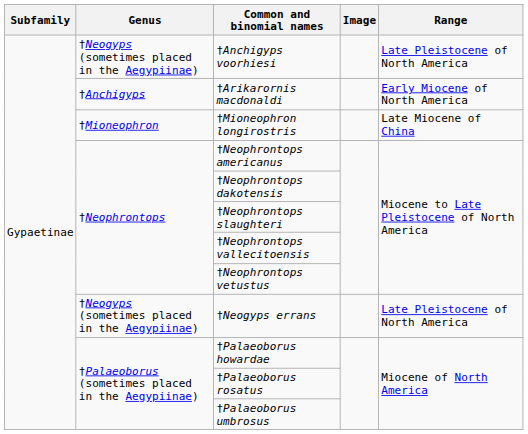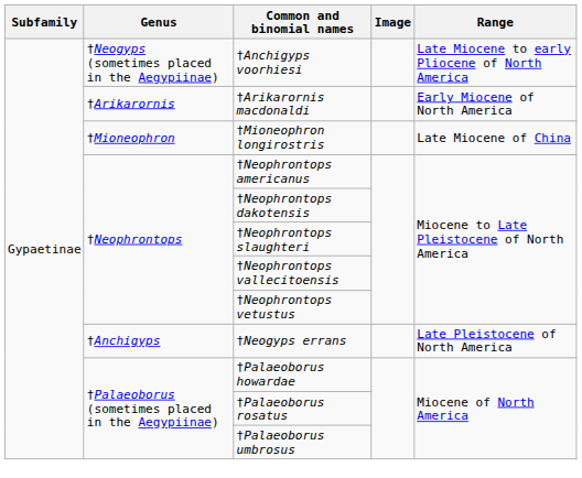 <table class="wikitable sortable">
 <tr>
 <th>Subfamily</th>
 <th>Genus</th>
 <th>Common and binomial names</th>
 <th class="unsortable">Image</th>
 <th>Range</th>
 </tr>
 <tr>
 <td rowspan="12">Gypaetinae</td>
 <td>†<em><a href='#'>Neogyps</a></em><br>(sometimes placed in the <a href='#'>Aegypiinae</a>)</td>
 <td>†<em>Anchigyps voorhiesi</em></td>
 <td></td>
-<td><a href='#'>Late Pleistocene</a> of North America</td>
+<td><a href='#'>Late Miocene</a> to <a href='#'>early Pliocene</a> of <a href='#'>North America</a></td>
 </tr>
 <tr>
-<td>†<em><a href='#'>Anchigyps</a></em></td>
+<td>†<em><a href='#'>Arikarornis</a></em></td>
 <td>†<em>Arikarornis macdonaldi</em></td>
 <td></td>
 <td><a href='#'>Early Miocene</a> of North America</td>
 </tr>
 <tr>
 <td>†<em><a href='#'>Mioneophron</a></em></td>
 <td>†<em>Mioneophron longirostris</em></td>
 <td></td>
 <td>Late Miocene of <a href='#'>China</a></td>
 </tr>
 <tr>
 <td rowspan="5">†<em><a href='#'>Neophrontops</a></em></td>
 <td>†<em>Neophrontops americanus</em></td>
 <td rowspan="5"></td>
 <td rowspan="5">Miocene to <a href='#'>Late Pleistocene</a> of North America</td>
 </tr>
 <tr>
 <td>†<em>Neophrontops dakotensis</em></td>
 </tr>
 <tr>
 <td>†<em>Neophrontops slaughteri</em></td>
 </tr>
 <tr>
 <td>†<em>Neophrontops vallecitoensis</em></td>
 </tr>
 <tr>
 <td>†<em>Neophrontops vetustus</em></td>
 </tr>
 <tr>
-<td>†<em><a href='#'>Neogyps</a></em><br>(sometimes placed in the <a href='#'>Aegypiinae</a>)</td>
+<td>†<em><a href='#'>Anchigyps</a></em></td>
 <td>†<em>Neogyps errans</em></td>
 <td></td>
 <td><a href='#'>Late Pleistocene</a> of North America</td>
 </tr>
 <tr>
 <td rowspan="3">†<em><a href='#'>Palaeoborus</a></em><br>(sometimes placed in the <a href='#'>Aegypiinae</a>)</td>
 <td>†<em>Palaeoborus howardae</em></td>
 <td rowspan="3"></td>
 <td rowspan="3">Miocene of <a href='#'>North America</a></td>
 </tr>
 <tr>
 <td>†<em>Palaeoborus rosatus</em></td>
 </tr>
 <tr>
 <td>†<em>Palaeoborus umbrosus</em></td>
 </tr>
 </table>
